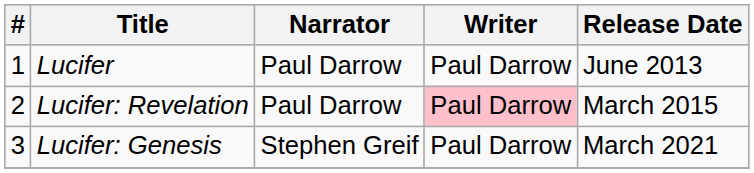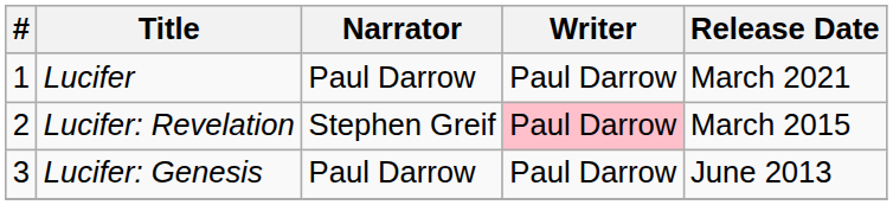 <table class="wikitable">
 <tr>
 <th>#</th>
 <th>Title</th>
 <th>Narrator</th>
 <th>Writer</th>
 <th>Release Date</th>
 </tr>
 <tr>
 <td>1</td>
 <td><em>Lucifer</em></td>
 <td>Paul Darrow</td>
 <td>Paul Darrow</td>
-<td>June 2013</td>
+<td>March 2021</td>
 </tr>
 <tr>
 <td>2</td>
 <td><em>Lucifer: Revelation</em></td>
-<td>Paul Darrow</td>
+<td>Stephen Greif</td>
 <td style="background: pink;">Paul Darrow</td>
 <td>March 2015</td>
 </tr>
 <tr>
 <td>3</td>
 <td><em>Lucifer: Genesis</em></td>
-<td>Stephen Greif</td>
 <td>Paul Darrow</td>
-<td>March 2021</td>
+<td>Paul Darrow</td>
+<td>June 2013</td>
 </tr>
 <tr>
 </tr>
 </table>
